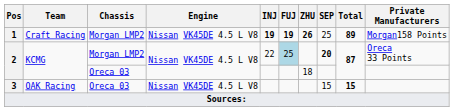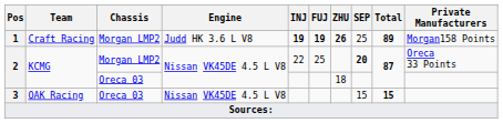 <table class="wikitable" style="font-size: 85%;">
 <tr>
 <th>Pos</th>
 <th>Team</th>
 <th>Chassis</th>
 <th>Engine</th>
 <th>INJ</th>
 <th>FUJ</th>
 <th>ZHU</th>
 <th>SEP</th>
 <th>Total</th>
 <th>Private<br>Manufacturers</th>
 </tr>
 <tr>
 <th>1</th>
 <td> <a href='#'>Craft Racing</a></td>
 <td><a href='#'>Morgan LMP2</a></td>
-<td><a href='#'>Nissan</a> <a href='#'>VK45DE</a> 4.5 L V8</td>
+<td><a href='#'>Judd</a> HK 3.6 L V8</td>
 <td align=center><strong>19</strong></td>
 <td align=center><strong>19</strong></td>
 <td align=center><strong>26</strong></td>
 <td align=center>25</td>
 <td align=center><strong>89</strong></td>
 <td><a href='#'>Morgan</a>158 Points</td>
 </tr>
 <tr>
 <th rowspan=2>2</th>
 <td rowspan=2> <a href='#'>KCMG</a></td>
 <td><a href='#'>Morgan LMP2</a></td>
 <td rowspan=2><a href='#'>Nissan</a> <a href='#'>VK45DE</a> 4.5 L V8</td>
 <td align=center>22</td>
-<td align=center style="background: lightblue;">25</td>
+<td align=center>25</td>
 <td></td>
 <td align=center><strong>20</strong></td>
 <td rowspan="2" align="center"><strong>87</strong></td>
 <td><a href='#'>Oreca</a><br>33 Points</td>
 </tr>
 <tr>
 <td><a href='#'>Oreca 03</a></td>
 <td></td>
 <td></td>
 <td align=center>18</td>
 <td></td>
 <td></td>
 </tr>
 <tr>
 <th>3</th>
 <td> <a href='#'>OAK Racing</a></td>
 <td><a href='#'>Oreca 03</a></td>
 <td><a href='#'>Nissan</a> <a href='#'>VK45DE</a> 4.5 L V8</td>
 <td></td>
 <td></td>
 <td></td>
 <td align=center>15</td>
 <td align=center><strong>15</strong></td>
 <td></td>
 </tr>
 <tr class="sortbottom">
 <td colspan="11" style="background-color:#EAECF0;text-align:center"><strong>Sources:</strong></td>
 </tr>
 </table>
